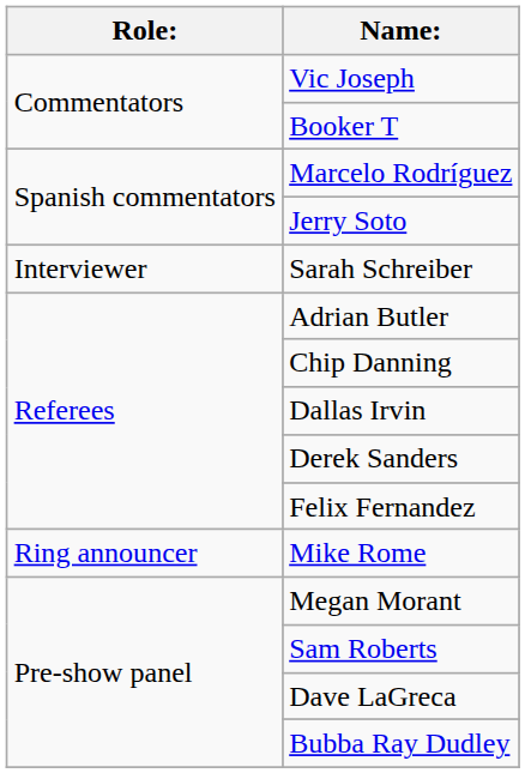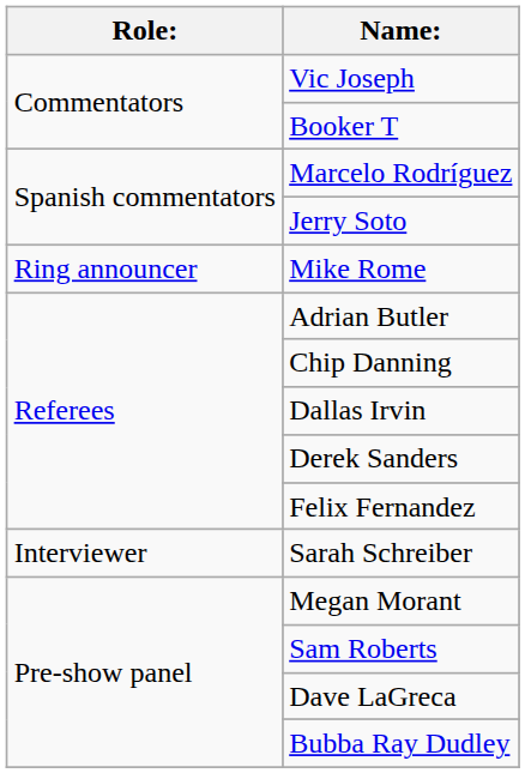 <table class=wikitable style="font-size:90%; margin: 0.5em 0 0.5em 1em; float: right; clear: right;">
 <tr>
 <th>Role:</th>
 <th>Name:</th>
 </tr>
 <tr>
 <td rowspan="2">Commentators</td>
 <td><a href='#'>Vic Joseph</a></td>
 </tr>
 <tr>
 <td><a href='#'>Booker T</a></td>
 </tr>
 <tr>
 <td rowspan=2>Spanish commentators</td>
 <td><a href='#'>Marcelo Rodríguez</a></td>
 </tr>
 <tr>
 <td><a href='#'>Jerry Soto</a></td>
 </tr>
 <tr>
-<td rowspan=1>Interviewer</td>
-<td>Sarah Schreiber</td>
+<td rowspan=1><a href='#'>Ring announcer</a></td>
+<td><a href='#'>Mike Rome</a></td>
 </tr>
 <tr>
 <td rowspan=5><a href='#'>Referees</a></td>
 <td>Adrian Butler</td>
 </tr>
 <tr>
 <td>Chip Danning</td>
 </tr>
 <tr>
 <td>Dallas Irvin</td>
 </tr>
 <tr>
 <td>Derek Sanders</td>
 </tr>
 <tr>
 <td>Felix Fernandez</td>
 </tr>
 <tr>
-<td rowspan=1><a href='#'>Ring announcer</a></td>
-<td><a href='#'>Mike Rome</a></td>
+<td rowspan=1>Interviewer</td>
+<td>Sarah Schreiber</td>
 </tr>
 <tr>
 <td rowspan=4>Pre-show panel</td>
 <td>Megan Morant</td>
 </tr>
 <tr>
 <td><a href='#'>Sam Roberts</a></td>
 </tr>
 <tr>
 <td>Dave LaGreca</td>
 </tr>
 <tr>
 <td><a href='#'>Bubba Ray Dudley</a></td>
 </tr>
 </table>
